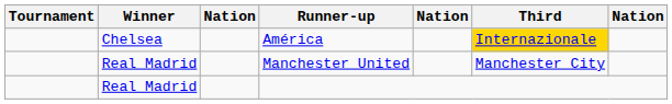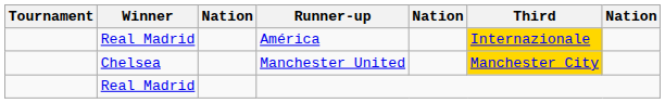 <table class="wikitable">
 <tr>
 <th>Tournament</th>
 <th>Winner</th>
 <th>Nation</th>
 <th>Runner-up</th>
 <th>Nation</th>
 <th>Third</th>
 <th>Nation</th>
 </tr>
 <tr>
 <td></td>
-<td><a href='#'>Chelsea</a></td>
+<td style="text-align:center;"><a href='#'>Real Madrid</a></td>
 <td></td>
 <td><a href='#'>América</a></td>
 <td></td>
 <td style="background: gold;"><a href='#'>Internazionale</a></td>
 <td></td>
 </tr>
 <tr>
 <td></td>
-<td style="text-align:center;"><a href='#'>Real Madrid</a></td>
+<td><a href='#'>Chelsea</a></td>
 <td></td>
 <td><a href='#'>Manchester United</a></td>
 <td></td>
-<td><a href='#'>Manchester City</a></td>
+<td style="background: gold;"><a href='#'>Manchester City</a></td>
 <td></td>
 </tr>
 <tr>
 <td></td>
 <td style="text-align:center;"><a href='#'>Real Madrid</a></td>
 <td></td>
 <td colspan="4"></td>
 </tr>
 </table>
